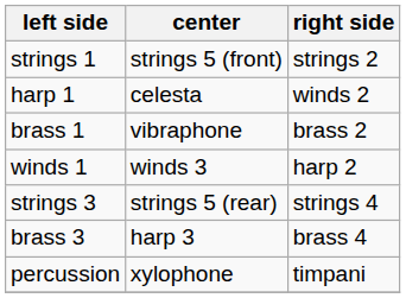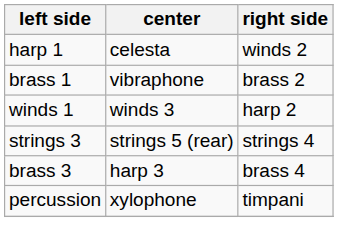 <table class="wikitable">
 <tr>
 <th>left side</th>
 <th>center</th>
 <th>right side</th>
-</tr>
-<tr>
-<td>strings 1</td>
-<td>strings 5 (front)</td>
-<td>strings 2</td>
 </tr>
 <tr>
 <td>harp 1</td>
 <td>celesta</td>
 <td>winds 2</td>
 </tr>
 <tr>
 <td>brass 1</td>
 <td>vibraphone</td>
 <td>brass 2</td>
 </tr>
 <tr>
 <td>winds 1</td>
 <td>winds 3</td>
 <td>harp 2</td>
 </tr>
 <tr>
 <td>strings 3</td>
 <td>strings 5 (rear)</td>
 <td>strings 4</td>
 </tr>
 <tr>
 <td>brass 3</td>
 <td>harp 3</td>
 <td>brass 4</td>
 </tr>
 <tr>
 <td>percussion</td>
 <td>xylophone</td>
 <td>timpani</td>
 </tr>
 <tr>
 </tr>
 </table>
